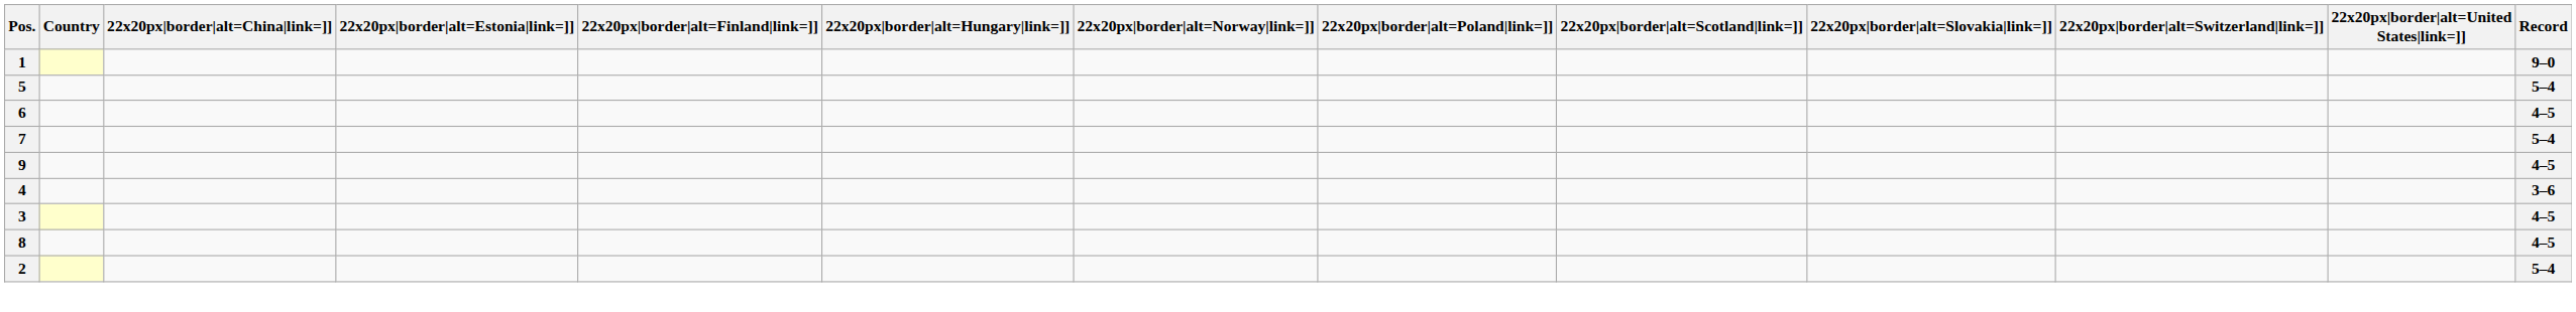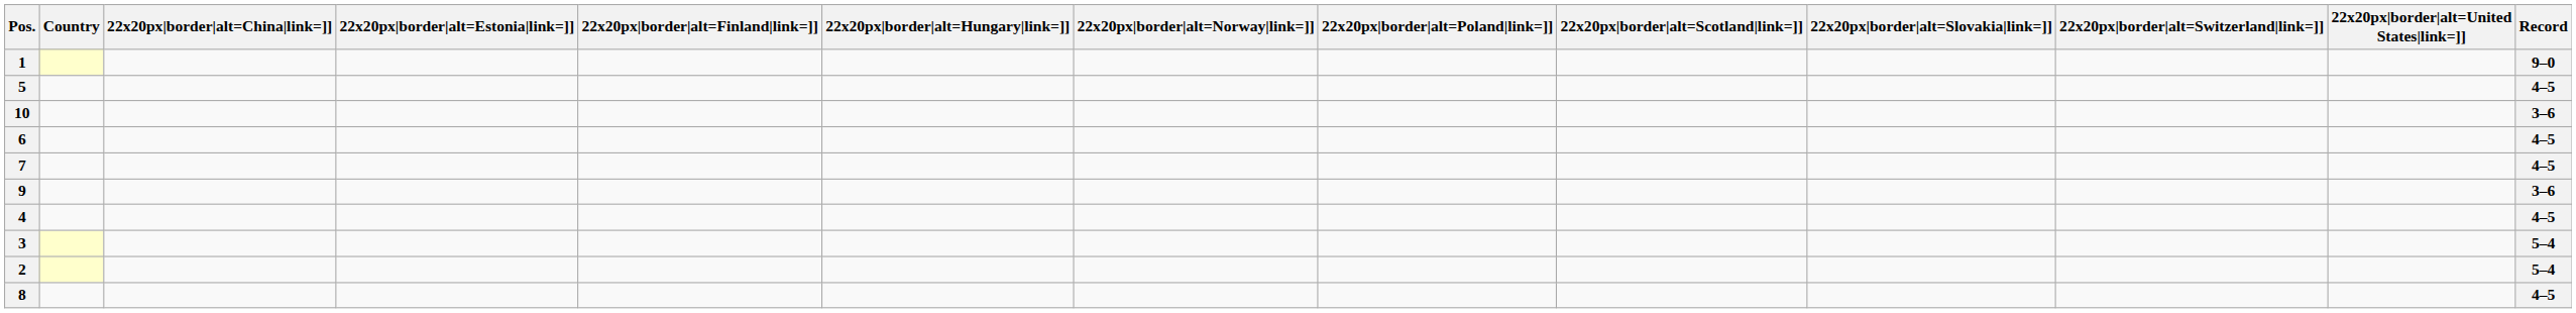 <table class="wikitable sortable nowrap" style="text-align:center; font-size:0.9em">
 <tr>
 <th>Pos.</th>
 <th>Country</th>
 <th [[Image:>22x20px|border|alt=China|link=]]</th>
 <th [[Image:>22x20px|border|alt=Estonia|link=]]</th>
 <th [[Image:>22x20px|border|alt=Finland|link=]]</th>
 <th [[Image:>22x20px|border|alt=Hungary|link=]]</th>
 <th [[Image:>22x20px|border|alt=Norway|link=]]</th>
 <th [[Image:>22x20px|border|alt=Poland|link=]]</th>
 <th [[Image:>22x20px|border|alt=Scotland|link=]]</th>
 <th [[Image:>22x20px|border|alt=Slovakia|link=]]</th>
 <th [[Image:>22x20px|border|alt=Switzerland|link=]]</th>
 <th [[Image:>22x20px|border|alt=United States|link=]]</th>
 <th>Record</th>
 </tr>
 <tr>
 <th>1</th>
 <td style="text-align:left; background:#ffffcc;"></td>
 <td></td>
 <td></td>
 <td></td>
 <td></td>
 <td></td>
 <td></td>
 <td></td>
 <td></td>
 <td></td>
 <td></td>
 <th>9–0</th>
 </tr>
 <tr>
 <th>5</th>
 <td style="text-align:left;"></td>
 <td></td>
 <td></td>
 <td></td>
 <td></td>
 <td></td>
 <td></td>
 <td></td>
 <td></td>
 <td></td>
 <td></td>
-<th>5–4</th>
+<th>4–5</th>
+</tr>
+<tr>
+<th>10</th>
+<td style="text-align:left;"></td>
+<td></td>
+<td></td>
+<td></td>
+<td></td>
+<td></td>
+<td></td>
+<td></td>
+<td></td>
+<td></td>
+<td></td>
+<th>3–6</th>
 </tr>
 <tr>
 <th>6</th>
 <td style="text-align:left;"></td>
 <td></td>
 <td></td>
 <td></td>
 <td></td>
 <td></td>
 <td></td>
 <td></td>
 <td></td>
 <td></td>
 <td></td>
 <th>4–5</th>
 </tr>
 <tr>
 <th>7</th>
 <td style="text-align:left;"></td>
 <td></td>
 <td></td>
 <td></td>
 <td></td>
 <td></td>
 <td></td>
 <td></td>
 <td></td>
 <td></td>
 <td></td>
-<th>5–4</th>
+<th>4–5</th>
 </tr>
 <tr>
 <th>9</th>
 <td style="text-align:left;"></td>
 <td></td>
 <td></td>
 <td></td>
 <td></td>
 <td></td>
 <td></td>
 <td></td>
 <td></td>
 <td></td>
 <td></td>
-<th>4–5</th>
+<th>3–6</th>
 </tr>
 <tr>
 <th>4</th>
 <td style="text-align:left;"></td>
 <td></td>
 <td></td>
 <td></td>
 <td></td>
 <td></td>
 <td></td>
 <td></td>
 <td></td>
 <td></td>
 <td></td>
-<th>3–6</th>
+<th>4–5</th>
 </tr>
 <tr>
 <th>3</th>
 <td style="text-align:left; background:#ffffcc;"></td>
 <td></td>
 <td></td>
 <td></td>
 <td></td>
 <td></td>
 <td></td>
 <td></td>
 <td></td>
 <td></td>
 <td></td>
-<th>4–5</th>
+<th>5–4</th>
+</tr>
+<tr>
+<th>2</th>
+<td style="text-align:left; background:#ffffcc;"></td>
+<td></td>
+<td></td>
+<td></td>
+<td></td>
+<td></td>
+<td></td>
+<td></td>
+<td></td>
+<td></td>
+<td></td>
+<th>5–4</th>
 </tr>
 <tr>
 <th>8</th>
 <td style="text-align:left;"></td>
 <td></td>
 <td></td>
 <td></td>
 <td></td>
 <td></td>
 <td></td>
 <td></td>
 <td></td>
 <td></td>
 <td></td>
 <th>4–5</th>
 </tr>
-<tr>
-<th>2</th>
-<td style="text-align:left; background:#ffffcc;"></td>
-<td></td>
-<td></td>
-<td></td>
-<td></td>
-<td></td>
-<td></td>
-<td></td>
-<td></td>
-<td></td>
-<td></td>
-<th>5–4</th>
-</tr>
 </table>
